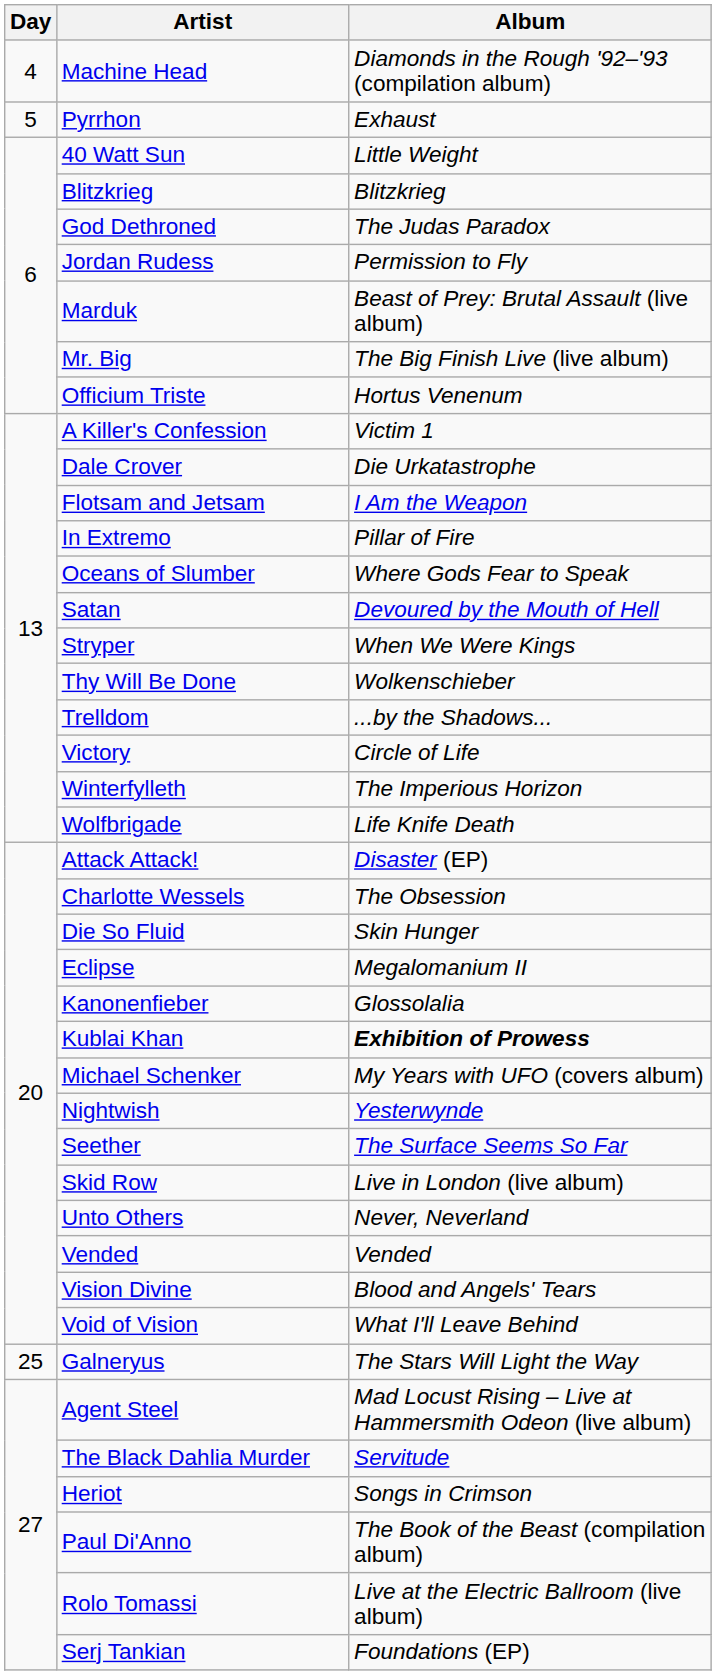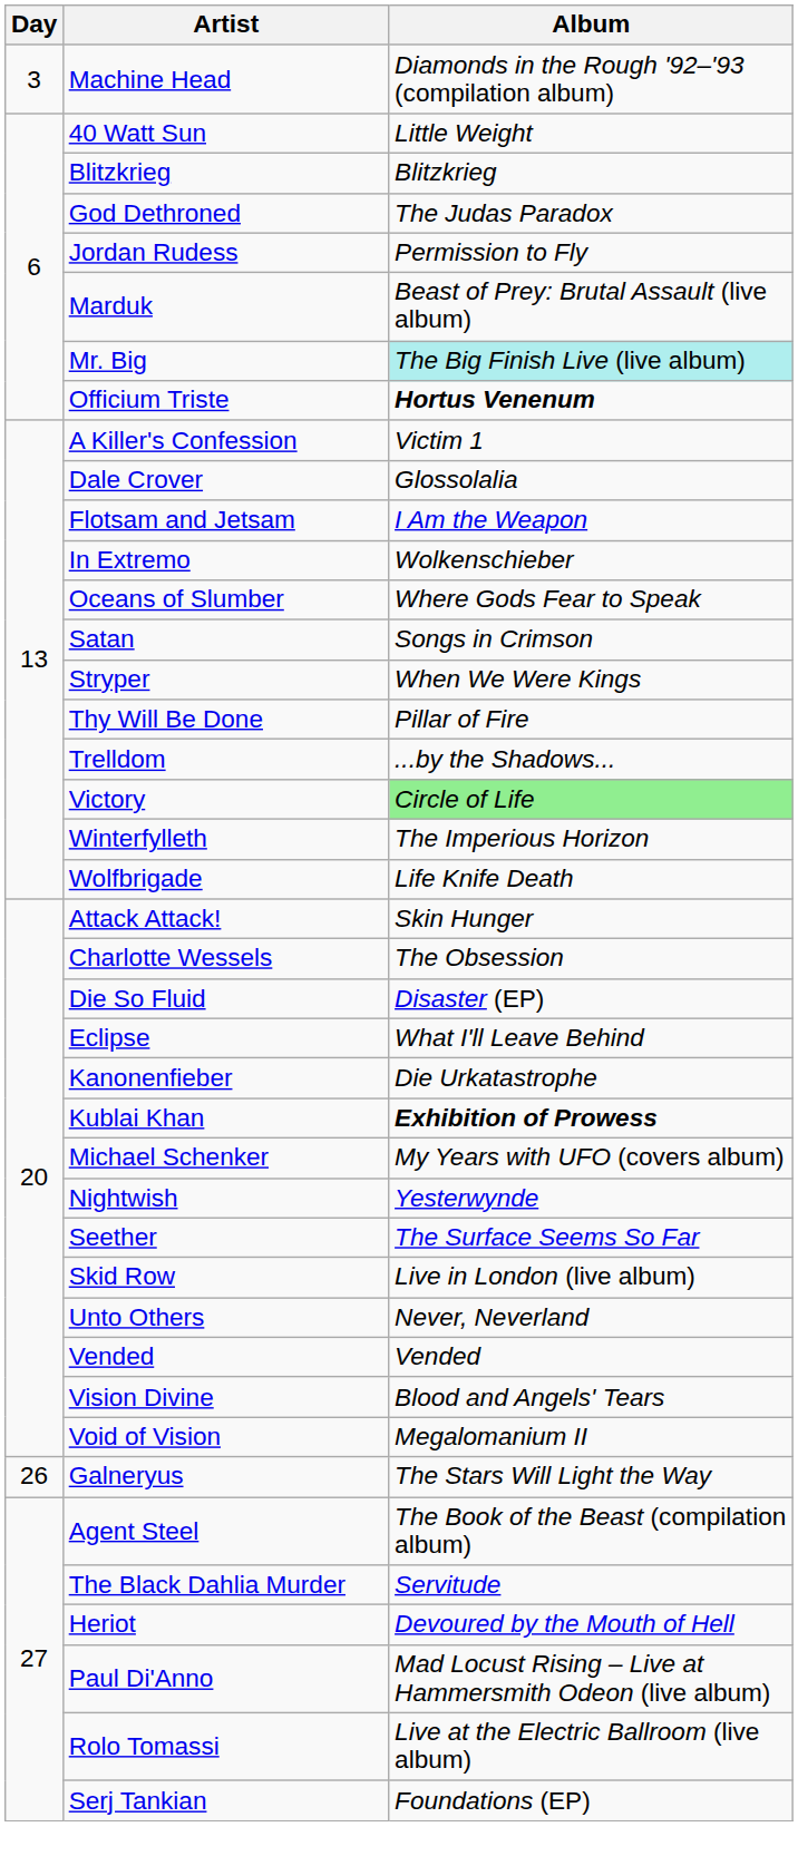 <table class="wikitable" id="table_September">
 <tr>
 <th style="width:20px;">Day</th>
 <th style="width:200px;">Artist</th>
 <th style="width:250px;">Album</th>
 </tr>
 <tr>
-<td style="text-align:center;" rowspan="1">4</td>
+<td style="text-align:center;" rowspan="1">3</td>
 <td><a href='#'>Machine Head</a></td>
 <td><em>Diamonds in the Rough '92–'93</em> (compilation album)</td>
-</tr>
-<tr>
-<td style="text-align:center;" rowspan="1">5</td>
-<td><a href='#'>Pyrrhon</a></td>
-<td><em>Exhaust</em></td>
 </tr>
 <tr>
 <td style="text-align:center;" rowspan="7">6</td>
 <td><a href='#'>40 Watt Sun</a></td>
 <td><em>Little Weight</em></td>
 </tr>
 <tr>
 <td><a href='#'>Blitzkrieg</a></td>
 <td><em>Blitzkrieg</em></td>
 </tr>
 <tr>
 <td><a href='#'>God Dethroned</a></td>
 <td><em>The Judas Paradox</em></td>
 </tr>
 <tr>
 <td><a href='#'>Jordan Rudess</a></td>
 <td><em>Permission to Fly</em></td>
 </tr>
 <tr>
 <td><a href='#'>Marduk</a></td>
 <td><em>Beast of Prey: Brutal Assault</em> (live album)</td>
 </tr>
 <tr>
 <td><a href='#'>Mr. Big</a></td>
-<td><em>The Big Finish Live</em> (live album)</td>
+<td style="background: paleturquoise;"><em>The Big Finish Live</em> (live album)</td>
 </tr>
 <tr>
 <td><a href='#'>Officium Triste</a></td>
-<td><em>Hortus Venenum</em></td>
+<td><strong><em>Hortus Venenum</em></strong></td>
 </tr>
 <tr>
 <td style="text-align:center;" rowspan="12">13</td>
 <td><a href='#'>A Killer's Confession</a></td>
 <td><em>Victim 1</em></td>
 </tr>
 <tr>
 <td><a href='#'>Dale Crover</a></td>
-<td><em>Die Urkatastrophe</em></td>
+<td><em>Glossolalia</em></td>
 </tr>
 <tr>
 <td><a href='#'>Flotsam and Jetsam</a></td>
 <td><em><a href='#'>I Am the Weapon</a></em></td>
 </tr>
 <tr>
 <td><a href='#'>In Extremo</a></td>
-<td><em>Pillar of Fire</em></td>
+<td><em>Wolkenschieber</em></td>
 </tr>
 <tr>
 <td><a href='#'>Oceans of Slumber</a></td>
 <td><em>Where Gods Fear to Speak</em></td>
 </tr>
 <tr>
 <td><a href='#'>Satan</a></td>
-<td><em><a href='#'>Devoured by the Mouth of Hell</a></em></td>
+<td><em>Songs in Crimson</em></td>
 </tr>
 <tr>
 <td><a href='#'>Stryper</a></td>
 <td><em>When We Were Kings</em></td>
 </tr>
 <tr>
 <td><a href='#'>Thy Will Be Done</a></td>
-<td><em>Wolkenschieber</em></td>
+<td><em>Pillar of Fire</em></td>
 </tr>
 <tr>
 <td><a href='#'>Trelldom</a></td>
 <td><em>...by the Shadows...</em></td>
 </tr>
 <tr>
 <td><a href='#'>Victory</a></td>
-<td><em>Circle of Life</em></td>
+<td style="background: lightgreen;"><em>Circle of Life</em></td>
 </tr>
 <tr>
 <td><a href='#'>Winterfylleth</a></td>
 <td><em>The Imperious Horizon</em></td>
 </tr>
 <tr>
 <td><a href='#'>Wolfbrigade</a></td>
 <td><em>Life Knife Death</em></td>
 </tr>
 <tr>
 <td style="text-align:center;" rowspan="14">20</td>
 <td><a href='#'>Attack Attack!</a></td>
-<td><em><a href='#'>Disaster</a></em> (EP)</td>
+<td><em>Skin Hunger</em></td>
 </tr>
 <tr>
 <td><a href='#'>Charlotte Wessels</a></td>
 <td><em>The Obsession</em></td>
 </tr>
 <tr>
 <td><a href='#'>Die So Fluid</a></td>
-<td><em>Skin Hunger</em></td>
+<td><em><a href='#'>Disaster</a></em> (EP)</td>
 </tr>
 <tr>
 <td><a href='#'>Eclipse</a></td>
-<td><em>Megalomanium II</em></td>
+<td><em>What I'll Leave Behind</em></td>
 </tr>
 <tr>
 <td><a href='#'>Kanonenfieber</a></td>
-<td><em>Glossolalia</em></td>
+<td><em>Die Urkatastrophe</em></td>
 </tr>
 <tr>
 <td><a href='#'>Kublai Khan</a></td>
 <td><strong><em>Exhibition of Prowess</em></strong></td>
 </tr>
 <tr>
 <td><a href='#'>Michael Schenker</a></td>
 <td><em>My Years with UFO</em> (covers album)</td>
 </tr>
 <tr>
 <td><a href='#'>Nightwish</a></td>
 <td><em><a href='#'>Yesterwynde</a></em></td>
 </tr>
 <tr>
 <td><a href='#'>Seether</a></td>
 <td><em><a href='#'>The Surface Seems So Far</a></em></td>
 </tr>
 <tr>
 <td><a href='#'>Skid Row</a></td>
 <td><em>Live in London</em> (live album)</td>
 </tr>
 <tr>
 <td><a href='#'>Unto Others</a></td>
 <td><em>Never, Neverland</em></td>
 </tr>
 <tr>
 <td><a href='#'>Vended</a></td>
 <td><em>Vended</em></td>
 </tr>
 <tr>
 <td><a href='#'>Vision Divine</a></td>
 <td><em>Blood and Angels' Tears</em></td>
 </tr>
 <tr>
 <td><a href='#'>Void of Vision</a></td>
-<td><em>What I'll Leave Behind</em></td>
+<td><em>Megalomanium II</em></td>
 </tr>
 <tr>
-<td style="text-align:center;" rowspan="1">25</td>
+<td style="text-align:center;" rowspan="1">26</td>
 <td><a href='#'>Galneryus</a></td>
 <td><em>The Stars Will Light the Way</em></td>
 </tr>
 <tr>
 <td style="text-align:center;" rowspan="6">27</td>
 <td><a href='#'>Agent Steel</a></td>
-<td><em>Mad Locust Rising – Live at Hammersmith Odeon</em> (live album)</td>
+<td><em>The Book of the Beast</em> (compilation album)</td>
 </tr>
 <tr>
 <td><a href='#'>The Black Dahlia Murder</a></td>
 <td><em><a href='#'>Servitude</a></em></td>
 </tr>
 <tr>
 <td><a href='#'>Heriot</a></td>
-<td><em>Songs in Crimson</em></td>
+<td><em><a href='#'>Devoured by the Mouth of Hell</a></em></td>
 </tr>
 <tr>
 <td><a href='#'>Paul Di'Anno</a></td>
-<td><em>The Book of the Beast</em> (compilation album)</td>
+<td><em>Mad Locust Rising – Live at Hammersmith Odeon</em> (live album)</td>
 </tr>
 <tr>
 <td><a href='#'>Rolo Tomassi</a></td>
 <td><em>Live at the Electric Ballroom</em> (live album)</td>
 </tr>
 <tr>
 <td><a href='#'>Serj Tankian</a></td>
 <td><em>Foundations</em> (EP)</td>
 </tr>
 </table>
